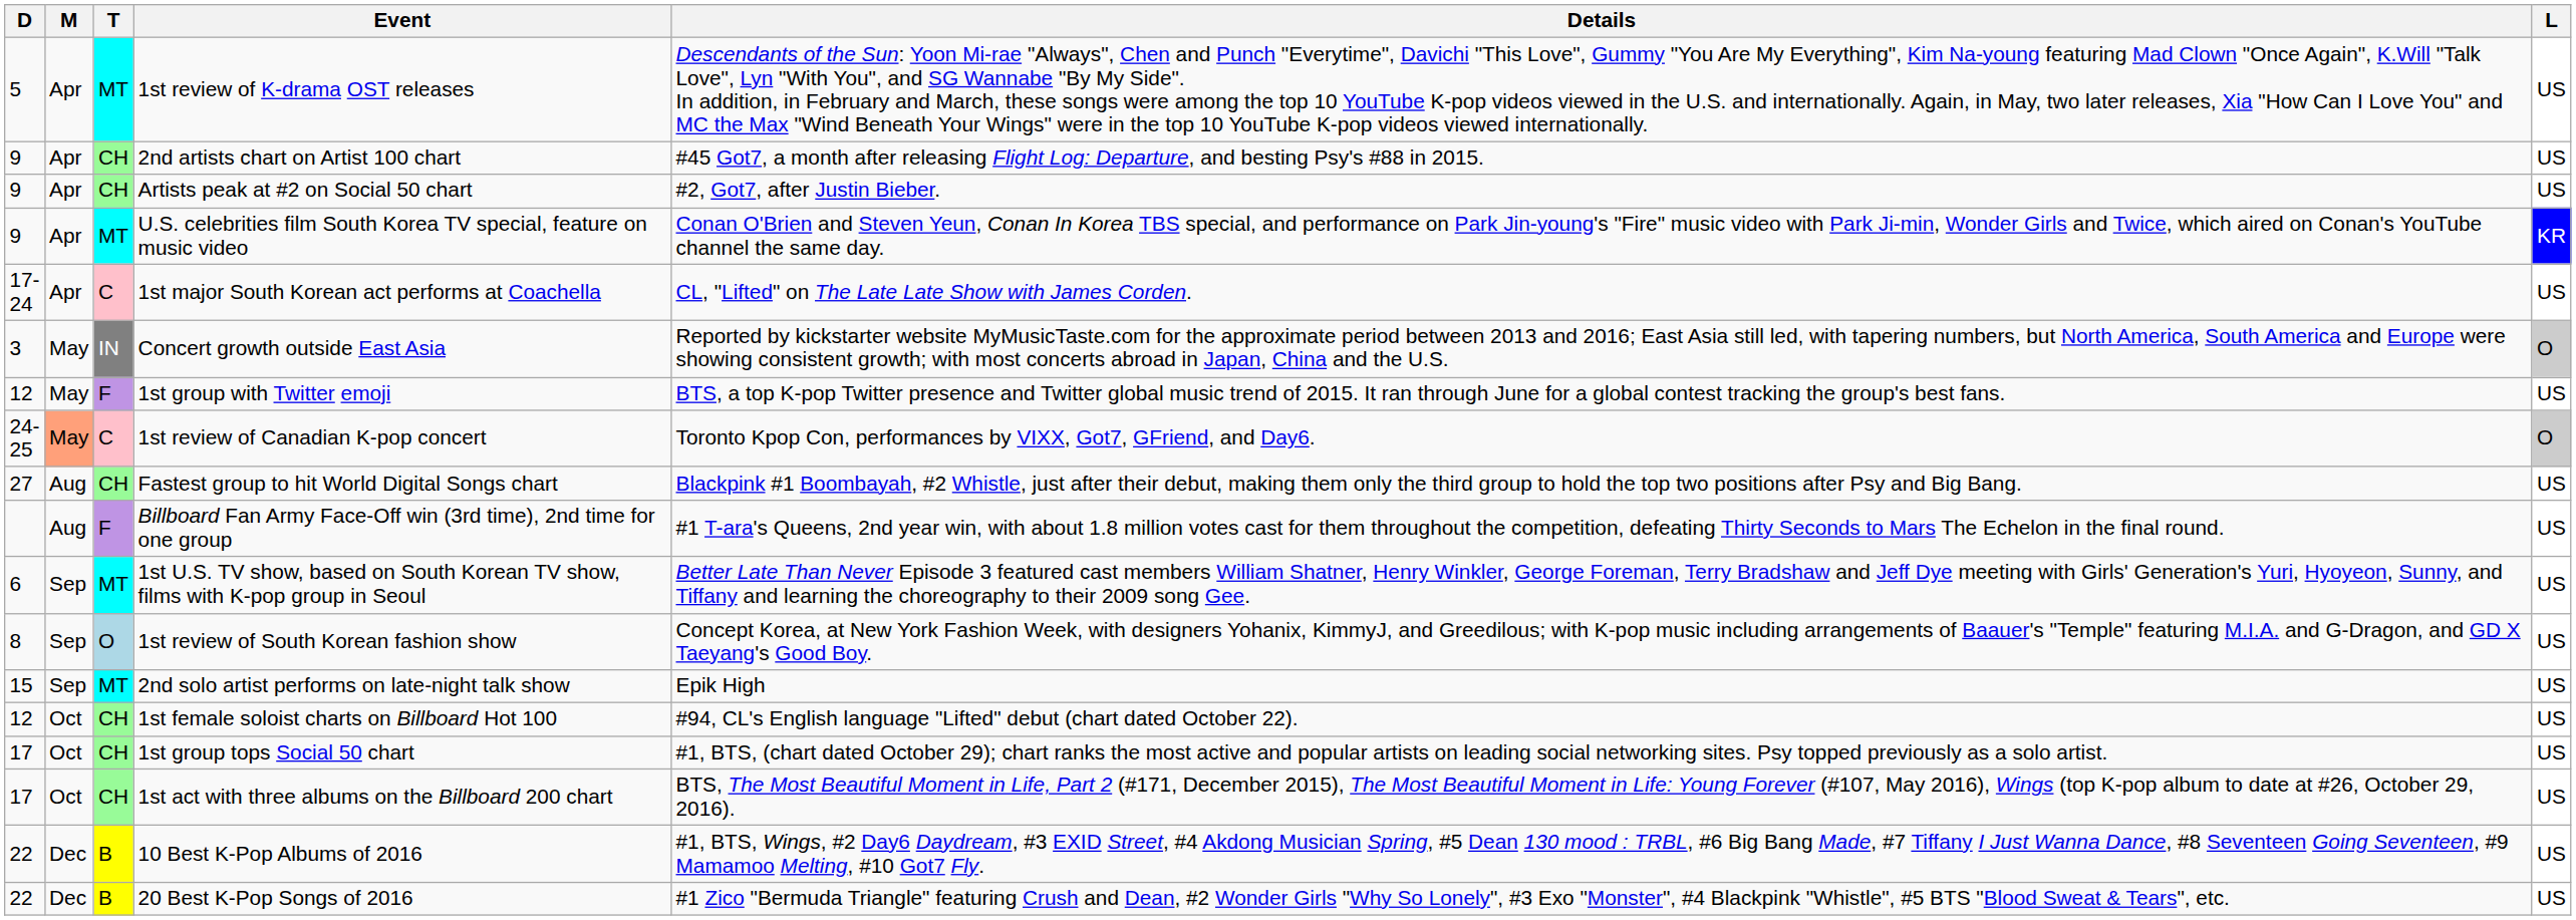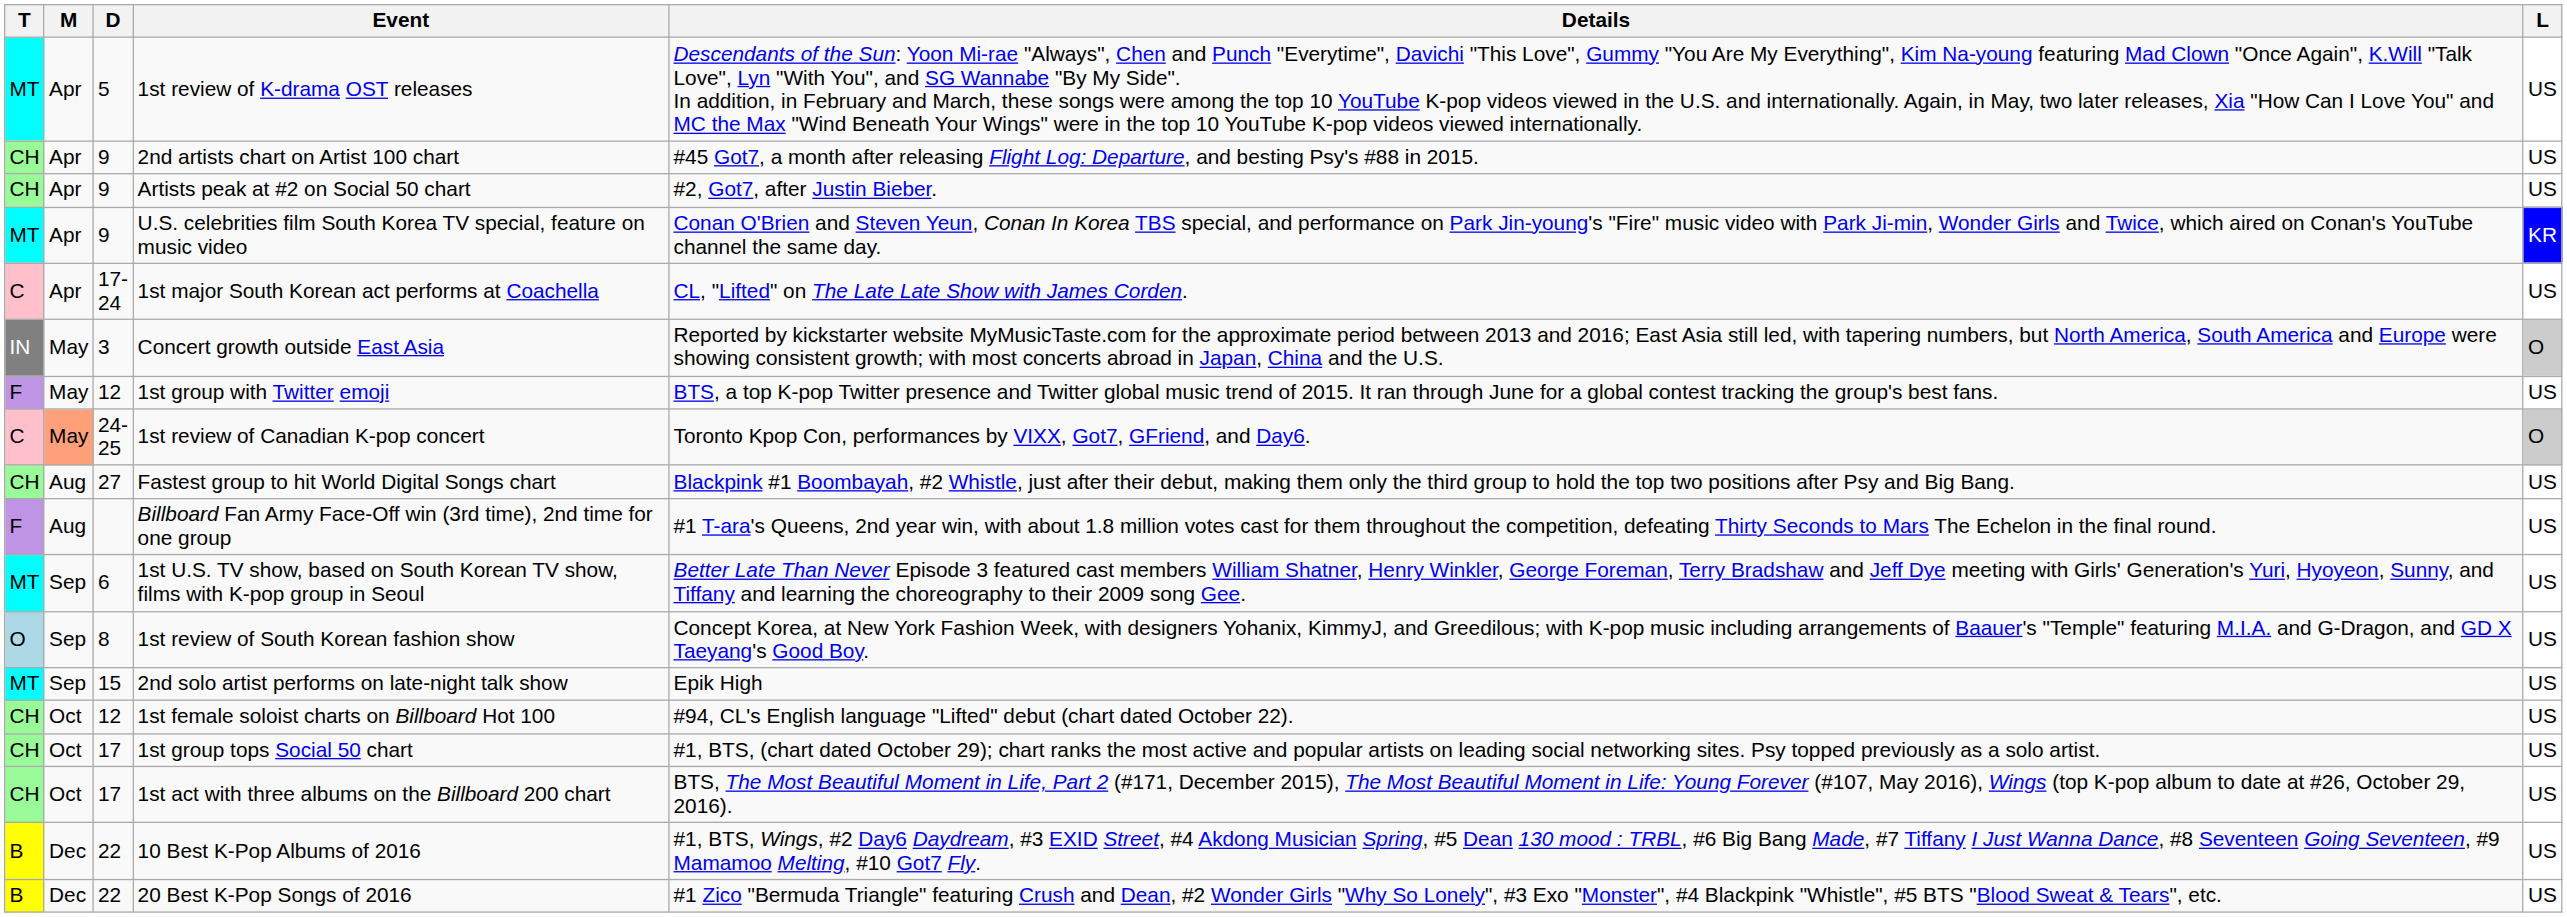 <table class="wikitable">
 <tr>
+<th>T</th>
+<th>M</th>
 <th>D</th>
-<th>M</th>
-<th>T</th>
 <th>Event</th>
 <th>Details</th>
 <th>L</th>
 </tr>
 <tr>
+<td style="background:aqua">MT</td>
+<td>Apr</td>
 <td>5</td>
-<td>Apr</td>
-<td style="background:aqua">MT</td>
 <td>1st review of <a href='#'>K-drama</a> <a href='#'>OST</a> releases</td>
 <td><em><a href='#'>Descendants of the Sun</a></em>: <a href='#'>Yoon Mi-rae</a> "Always", <a href='#'>Chen</a> and <a href='#'>Punch</a> "Everytime", <a href='#'>Davichi</a> "This Love", <a href='#'>Gummy</a> "You Are My Everything", <a href='#'>Kim Na-young</a> featuring <a href='#'>Mad Clown</a> "Once Again", <a href='#'>K.Will</a> "Talk Love", <a href='#'>Lyn</a> "With You", and <a href='#'>SG Wannabe</a> "By My Side".<br> In addition, in February and March, these songs were among the top 10 <a href='#'>YouTube</a> K-pop videos viewed in the U.S. and internationally. Again, in May, two later releases, <a href='#'>Xia</a> "How Can I Love You" and <a href='#'>MC the Max</a> "Wind Beneath Your Wings" were in the top 10 YouTube K-pop videos viewed internationally.</td>
 <td style="background:white">US</td>
 </tr>
 <tr>
+<td style="background:palegreen">CH</td>
+<td>Apr</td>
 <td>9</td>
-<td>Apr</td>
-<td style="background:palegreen">CH</td>
 <td>2nd artists chart on Artist 100 chart</td>
 <td>#45 <a href='#'>Got7</a>, a month after releasing <em><a href='#'>Flight Log: Departure</a></em>, and besting Psy's #88 in 2015.</td>
 <td style="background:white">US</td>
 </tr>
 <tr>
+<td style="background:palegreen">CH</td>
+<td>Apr</td>
 <td>9</td>
-<td>Apr</td>
-<td style="background:palegreen">CH</td>
 <td>Artists peak at #2 on Social 50 chart</td>
 <td>#2, <a href='#'>Got7</a>, after <a href='#'>Justin Bieber</a>.</td>
 <td style="background:white">US</td>
 </tr>
 <tr>
+<td style="background:aqua">MT</td>
+<td>Apr</td>
 <td>9</td>
-<td>Apr</td>
-<td style="background:aqua">MT</td>
 <td>U.S. celebrities film South Korea TV special, feature on music video</td>
 <td><a href='#'>Conan O'Brien</a> and <a href='#'>Steven Yeun</a>, <em>Conan In Korea</em> <a href='#'>TBS</a> special, and performance on <a href='#'>Park Jin-young</a>'s "Fire" music video with <a href='#'>Park Ji-min</a>, <a href='#'>Wonder Girls</a> and <a href='#'>Twice</a>, which aired on Conan's YouTube channel the same day.</td>
 <td style="background:blue; color:white">KR</td>
 </tr>
 <tr>
+<td style="background:pink">C</td>
+<td>Apr</td>
 <td>17-<br>24</td>
-<td>Apr</td>
-<td style="background:pink">C</td>
 <td>1st major South Korean act performs at <a href='#'>Coachella</a></td>
 <td><a href='#'>CL</a>, "<a href='#'>Lifted</a>" on <em><a href='#'>The Late Late Show with James Corden</a></em>.</td>
 <td style="background:white">US</td>
 </tr>
 <tr>
+<td style="background:gray; color:white">IN</td>
+<td>May</td>
 <td>3</td>
-<td>May</td>
-<td style="background:gray; color:white">IN</td>
 <td>Concert growth outside <a href='#'>East Asia</a></td>
 <td>Reported by kickstarter website MyMusicTaste.com for the approximate period between 2013 and 2016; East Asia still led, with tapering numbers, but <a href='#'>North America</a>, <a href='#'>South America</a> and <a href='#'>Europe</a> were showing consistent growth; with most concerts abroad in <a href='#'>Japan</a>, <a href='#'>China</a> and the U.S.</td>
 <td style="background:#ccc">O</td>
 </tr>
 <tr>
+<td style="background:#BF94E4">F</td>
+<td>May</td>
 <td>12</td>
-<td>May</td>
-<td style="background:#BF94E4">F</td>
 <td>1st group with <a href='#'>Twitter</a> <a href='#'>emoji</a></td>
 <td><a href='#'>BTS</a>, a top K-pop Twitter presence and Twitter global music trend of 2015.  It ran through June for a global contest tracking the group's best fans.</td>
 <td style="background:white">US</td>
 </tr>
 <tr>
+<td style="background:pink">C</td>
+<td style="background: lightsalmon;">May</td>
 <td>24-<br>25</td>
-<td style="background: lightsalmon;">May</td>
-<td style="background:pink">C</td>
 <td>1st review of Canadian K-pop concert</td>
 <td>Toronto Kpop Con, performances by <a href='#'>VIXX</a>, <a href='#'>Got7</a>, <a href='#'>GFriend</a>, and <a href='#'>Day6</a>.</td>
 <td style="background:#ccc">O</td>
 </tr>
 <tr>
+<td style="background:palegreen">CH</td>
+<td>Aug</td>
 <td>27</td>
-<td>Aug</td>
-<td style="background:palegreen">CH</td>
 <td>Fastest group to hit World Digital Songs chart</td>
 <td><a href='#'>Blackpink</a> #1 <a href='#'>Boombayah</a>, #2 <a href='#'>Whistle</a>, just after their debut, making them only the third group to hold the top two positions after Psy and Big Bang.</td>
 <td style="background:white">US</td>
 </tr>
 <tr>
+<td style="background:#BF94E4">F</td>
+<td>Aug</td>
 <td></td>
-<td>Aug</td>
-<td style="background:#BF94E4">F</td>
 <td><em>Billboard</em> Fan Army Face-Off win (3rd time), 2nd time for one group</td>
 <td>#1 <a href='#'>T-ara</a>'s Queens, 2nd year win, with about 1.8 million votes cast for them throughout the competition, defeating <a href='#'>Thirty Seconds to Mars</a> The Echelon in the final round.</td>
 <td style="background:white">US</td>
 </tr>
 <tr>
+<td style="background:aqua">MT</td>
+<td>Sep</td>
 <td>6</td>
-<td>Sep</td>
-<td style="background:aqua">MT</td>
 <td>1st U.S. TV show, based on South Korean TV show, films with K-pop group in Seoul</td>
 <td><em><a href='#'>Better Late Than Never</a></em> Episode 3 featured cast members <a href='#'>William Shatner</a>, <a href='#'>Henry Winkler</a>, <a href='#'>George Foreman</a>, <a href='#'>Terry Bradshaw</a> and <a href='#'>Jeff Dye</a> meeting with Girls' Generation's <a href='#'>Yuri</a>, <a href='#'>Hyoyeon</a>, <a href='#'>Sunny</a>, and <a href='#'>Tiffany</a> and learning the choreography to their 2009 song <a href='#'>Gee</a>.</td>
 <td style="background:white">US</td>
 </tr>
 <tr>
+<td style="background:lightBlue">O</td>
+<td>Sep</td>
 <td>8</td>
-<td>Sep</td>
-<td style="background:lightBlue">O</td>
 <td>1st review of South Korean fashion show</td>
 <td>Concept Korea, at New York Fashion Week, with designers Yohanix, KimmyJ, and Greedilous; with K-pop music including arrangements of <a href='#'>Baauer</a>'s "Temple" featuring <a href='#'>M.I.A.</a> and G-Dragon, and <a href='#'>GD X Taeyang</a>'s <a href='#'>Good Boy</a>.</td>
 <td style="background:white">US</td>
 </tr>
 <tr>
+<td style="background:aqua">MT</td>
+<td>Sep</td>
 <td>15</td>
-<td>Sep</td>
-<td style="background:aqua">MT</td>
 <td>2nd solo artist performs on late-night talk show</td>
 <td>Epik High</td>
 <td style="background:white">US</td>
 </tr>
 <tr>
+<td style="background:palegreen">CH</td>
+<td>Oct</td>
 <td>12</td>
-<td>Oct</td>
-<td style="background:palegreen">CH</td>
 <td>1st female soloist charts on <em>Billboard</em> Hot 100</td>
 <td>#94, CL's English language "Lifted" debut (chart dated October 22).</td>
 <td style="background:white">US</td>
 </tr>
 <tr>
+<td style="background:palegreen">CH</td>
+<td>Oct</td>
 <td>17</td>
-<td>Oct</td>
-<td style="background:palegreen">CH</td>
 <td>1st group tops <a href='#'>Social 50</a> chart</td>
 <td>#1, BTS, (chart dated October 29); chart ranks the most active and popular artists on leading social networking sites. Psy topped previously as a solo artist.</td>
 <td style="background:white">US</td>
 </tr>
 <tr>
+<td style="background:palegreen">CH</td>
+<td>Oct</td>
 <td>17</td>
-<td>Oct</td>
-<td style="background:palegreen">CH</td>
 <td>1st act with three albums on the <em>Billboard</em> 200 chart</td>
 <td>BTS, <em><a href='#'>The Most Beautiful Moment in Life, Part 2</a></em> (#171, December 2015), <em><a href='#'>The Most Beautiful Moment in Life: Young Forever</a></em> (#107, May 2016), <em><a href='#'>Wings</a></em> (top K-pop album to date at #26, October 29, 2016).</td>
 <td style="background:white">US</td>
 </tr>
 <tr>
+<td style="background:yellow">B</td>
+<td>Dec</td>
 <td>22</td>
-<td>Dec</td>
-<td style="background:yellow">B</td>
 <td>10 Best K-Pop Albums of 2016</td>
 <td>#1, BTS, <em>Wings</em>, #2 <a href='#'>Day6</a> <em><a href='#'>Daydream</a></em>, #3 <a href='#'>EXID</a> <em><a href='#'>Street</a></em>, #4 <a href='#'>Akdong Musician</a> <em><a href='#'>Spring</a></em>, #5 <a href='#'>Dean</a> <em><a href='#'>130 mood : TRBL</a></em>, #6 Big Bang <em><a href='#'>Made</a></em>, #7 <a href='#'>Tiffany</a> <em><a href='#'>I Just Wanna Dance</a></em>, #8 <a href='#'>Seventeen</a> <em><a href='#'>Going Seventeen</a></em>, #9 <a href='#'>Mamamoo</a> <em><a href='#'>Melting</a></em>, #10 <a href='#'>Got7</a> <em><a href='#'>Fly</a></em>.</td>
 <td style="background:white">US</td>
 </tr>
 <tr>
+<td style="background:yellow">B</td>
+<td>Dec</td>
 <td>22</td>
-<td>Dec</td>
-<td style="background:yellow">B</td>
 <td>20 Best K-Pop Songs of 2016</td>
 <td>#1 <a href='#'>Zico</a> "Bermuda Triangle" featuring <a href='#'>Crush</a> and <a href='#'>Dean</a>, #2 <a href='#'>Wonder Girls</a> "<a href='#'>Why So Lonely</a>", #3 Exo "<a href='#'>Monster</a>", #4 Blackpink "Whistle", #5 BTS "<a href='#'>Blood Sweat & Tears</a>", etc.</td>
 <td style="background:white">US</td>
 </tr>
 </table>
